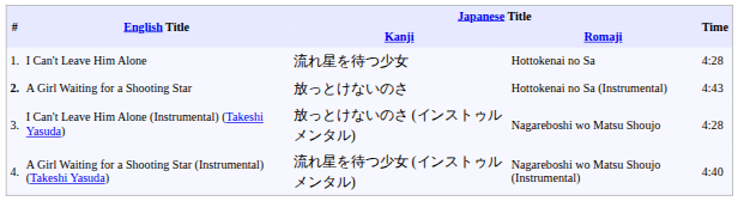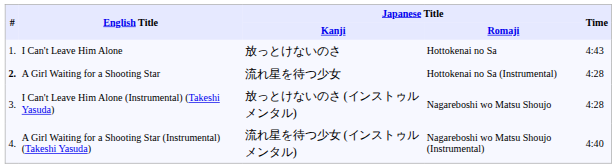 <table border="0" cellpadding="4" cellspacing="0"  style="border:1px #aaa solid; border-collapse:collapse; padding:0.2em; margin:0 1em 1em; background:#f7f8ff; font-size:0.9em; width:98%;">
 <tr style="vertical-align:middle; background:#e6e9ff;">
 <th rowspan="2">#</th>
 <th rowspan="2"><a href='#'>English</a> Title</th>
 <th colspan="2"><a href='#'>Japanese</a> Title</th>
 <th rowspan="2">Time</th>
 </tr>
 <tr style="background:#e6e9ff;">
 <th><a href='#'>Kanji</a></th>
 <th><a href='#'>Romaji</a></th>
 </tr>
 <tr>
 <td>1.</td>
 <td>I Can't Leave Him Alone</td>
-<td style="font-size: 120%;">流れ星を待つ少女</td>
+<td style="font-size: 120%;">放っとけないのさ</td>
 <td>Hottokenai no Sa</td>
-<td>4:28</td>
+<td>4:43</td>
 </tr>
 <tr>
 <td><strong>2.</strong></td>
 <td>A Girl Waiting for a Shooting Star</td>
-<td style="font-size: 120%;">放っとけないのさ</td>
+<td style="font-size: 120%;">流れ星を待つ少女</td>
 <td>Hottokenai no Sa (Instrumental)</td>
-<td>4:43</td>
+<td>4:28</td>
 </tr>
 <tr>
 <td>3.</td>
 <td>I Can't Leave Him Alone (Instrumental) (<a href='#'>Takeshi Yasuda</a>)</td>
 <td style="font-size: 120%;">放っとけないのさ (インストゥルメンタル)</td>
 <td>Nagareboshi wo Matsu Shoujo</td>
 <td>4:28</td>
 </tr>
 <tr>
 <td>4.</td>
 <td>A Girl Waiting for a Shooting Star (Instrumental) (<a href='#'>Takeshi Yasuda</a>)</td>
 <td style="font-size: 120%;">流れ星を待つ少女 (インストゥルメンタル)</td>
 <td>Nagareboshi wo Matsu Shoujo (Instrumental)</td>
 <td>4:40</td>
 </tr>
 </table>
